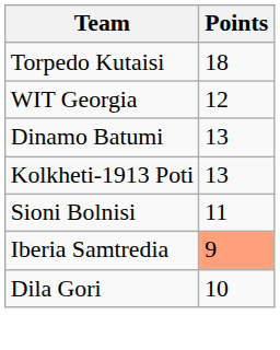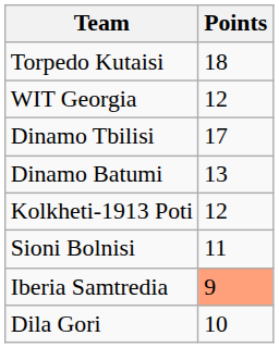 <table class="wikitable">
 <tr>
 <th>Team</th>
 <th>Points</th>
 </tr>
 <tr>
 <td>Torpedo Kutaisi</td>
 <td>18</td>
 </tr>
 <tr>
 <td>WIT Georgia</td>
 <td>12</td>
 </tr>
 <tr>
+<td>Dinamo Tbilisi</td>
+<td>17</td>
+</tr>
+<tr>
 <td>Dinamo Batumi</td>
 <td>13</td>
 </tr>
 <tr>
 <td>Kolkheti-1913 Poti</td>
-<td>13</td>
+<td>12</td>
 </tr>
 <tr>
 <td>Sioni Bolnisi</td>
 <td>11</td>
 </tr>
 <tr>
 <td>Iberia Samtredia</td>
 <td style="background: lightsalmon;">9</td>
 </tr>
 <tr>
 <td>Dila Gori</td>
 <td>10</td>
 </tr>
 </table>
